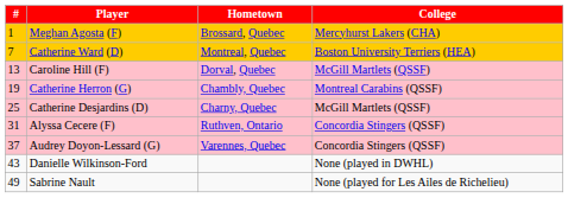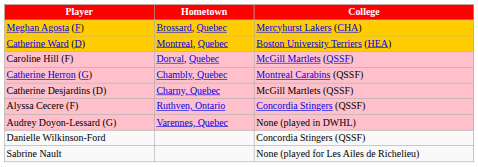 <table class="wikitable" width="60%">
 <tr align="center"  style="background:red;color:#FFFFFF;">
-<td><strong>#</strong></td>
 <td><strong>Player</strong></td>
 <td><strong>Hometown</strong></td>
 <td><strong>College</strong></td>
 </tr>
 <tr bgcolor="#FFCC00">
-<td>1</td>
 <td><a href='#'>Meghan Agosta</a> (<a href='#'>F</a>)</td>
 <td> <a href='#'>Brossard</a>, <a href='#'>Quebec</a></td>
 <td><a href='#'>Mercyhurst Lakers</a> (<a href='#'>CHA</a>)</td>
 </tr>
 <tr bgcolor="#FFCC00">
-<td>7</td>
 <td><a href='#'>Catherine Ward</a> (<a href='#'>D</a>)</td>
 <td> <a href='#'>Montreal</a>, <a href='#'>Quebec</a></td>
 <td><a href='#'>Boston University Terriers</a> (<a href='#'>HEA</a>)</td>
 </tr>
 <tr bgcolor="pink">
-<td>13</td>
 <td>Caroline Hill (F)</td>
 <td> <a href='#'>Dorval</a>, <a href='#'>Quebec</a></td>
 <td><a href='#'>McGill Martlets</a> (<a href='#'>QSSF</a>)</td>
 </tr>
 <tr bgcolor="pink">
-<td>19</td>
 <td><a href='#'>Catherine Herron</a> (<a href='#'>G</a>)</td>
 <td> <a href='#'>Chambly, Quebec</a></td>
 <td><a href='#'>Montreal Carabins</a> (QSSF)</td>
 </tr>
 <tr bgcolor="pink">
-<td>25</td>
 <td>Catherine Desjardins (D)</td>
 <td> <a href='#'>Charny, Quebec</a></td>
 <td>McGill Martlets (QSSF)</td>
 </tr>
 <tr bgcolor="pink">
-<td>31</td>
 <td>Alyssa Cecere (F)</td>
 <td> <a href='#'>Ruthven, Ontario</a></td>
 <td><a href='#'>Concordia Stingers</a> (QSSF)</td>
 </tr>
 <tr bgcolor="pink">
-<td>37</td>
 <td>Audrey Doyon-Lessard (G)</td>
 <td> <a href='#'>Varennes, Quebec</a></td>
+<td>None (played in DWHL)</td>
+</tr>
+<tr>
+<td>Danielle Wilkinson-Ford</td>
+<td></td>
 <td>Concordia Stingers (QSSF)</td>
 </tr>
 <tr>
-<td>43</td>
-<td>Danielle Wilkinson-Ford</td>
-<td></td>
-<td>None (played in DWHL)</td>
-</tr>
-<tr>
-<td>49</td>
 <td>Sabrine Nault</td>
 <td></td>
 <td>None (played for Les Ailes de Richelieu)</td>
 </tr>
 </table>
